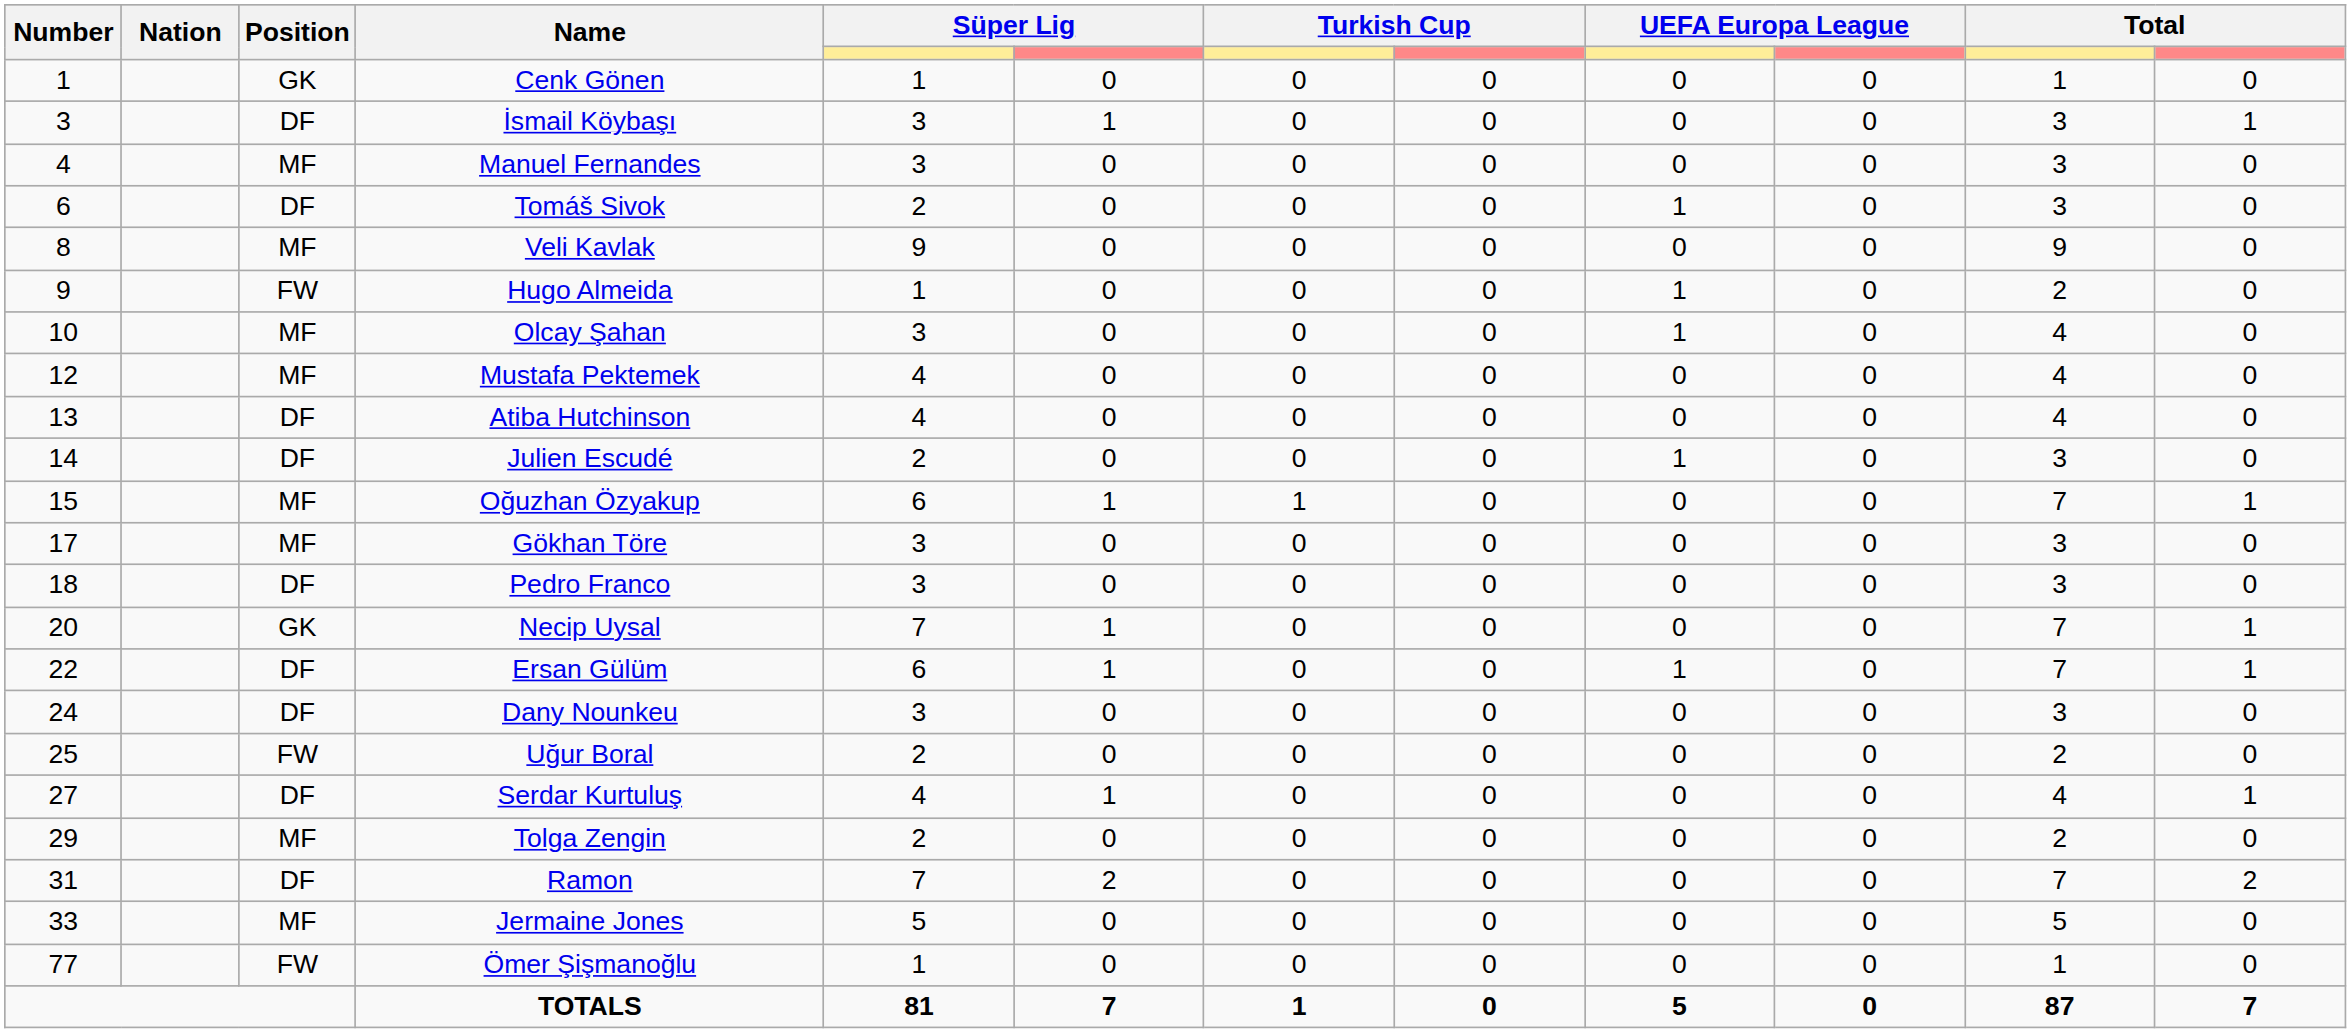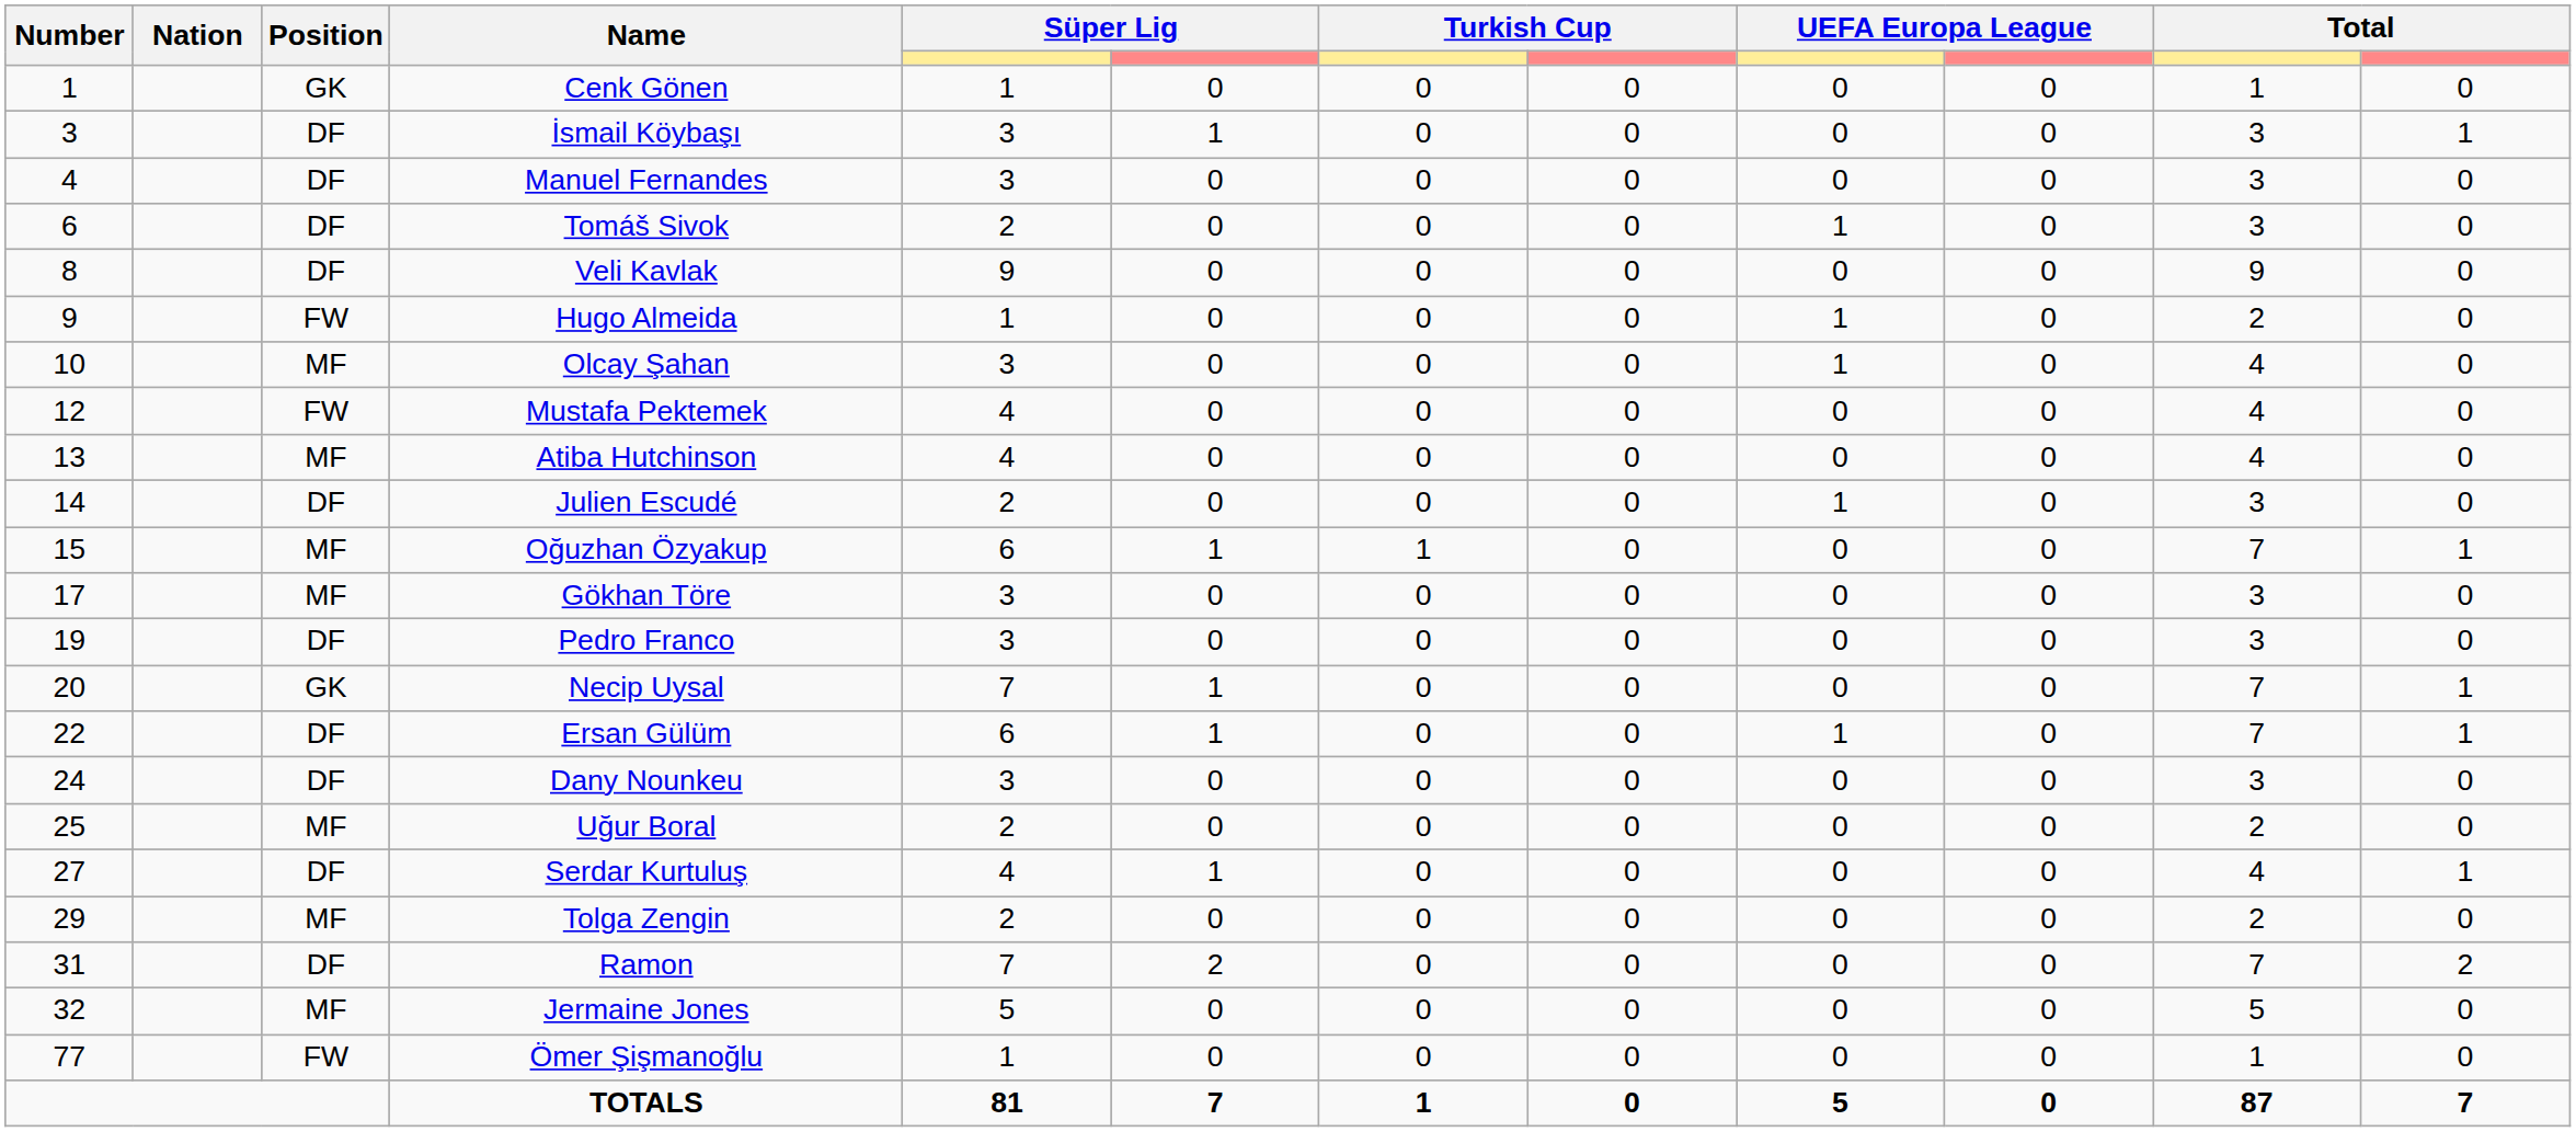 <table class="wikitable" style="text-align:center;">
 <tr>
 <th rowspan="2"  style="width:5%; text-align:center;">Number</th>
 <th rowspan="2"  style="width:5%; text-align:center;">Nation</th>
 <th rowspan="2"  style="width:5%; text-align:center;">Position</th>
 <th rowspan="2"  style="width:20%; text-align:center;">Name</th>
 <th colspan="2" style="text-align:center;"><a href='#'>Süper Lig</a></th>
 <th colspan="2" style="text-align:center;"><a href='#'>Turkish Cup</a></th>
 <th colspan="2" style="text-align:center;"><a href='#'>UEFA Europa League</a></th>
 <th colspan="2" style="text-align:center;">Total</th>
 </tr>
 <tr>
 <th style="width:60px; background:#fe9;"></th>
 <th style="width:60px; background:#ff8888;"></th>
 <th style="width:60px; background:#fe9;"></th>
 <th style="width:60px; background:#ff8888;"></th>
 <th style="width:60px; background:#fe9;"></th>
 <th style="width:60px; background:#ff8888;"></th>
 <th style="width:60px; background:#fe9;"></th>
 <th style="width:60px; background:#ff8888;"></th>
 </tr>
 <tr>
 <td>1</td>
 <td></td>
 <td>GK</td>
 <td><a href='#'>Cenk Gönen</a></td>
 <td>1</td>
 <td>0</td>
 <td>0</td>
 <td>0</td>
 <td>0</td>
 <td>0</td>
 <td>1</td>
 <td>0</td>
 </tr>
 <tr>
 <td>3</td>
 <td></td>
 <td>DF</td>
 <td><a href='#'>İsmail Köybaşı</a></td>
 <td>3</td>
 <td>1</td>
 <td>0</td>
 <td>0</td>
 <td>0</td>
 <td>0</td>
 <td>3</td>
 <td>1</td>
 </tr>
 <tr>
 <td>4</td>
 <td></td>
-<td>MF</td>
+<td>DF</td>
 <td><a href='#'>Manuel Fernandes</a></td>
 <td>3</td>
 <td>0</td>
 <td>0</td>
 <td>0</td>
 <td>0</td>
 <td>0</td>
 <td>3</td>
 <td>0</td>
 </tr>
 <tr>
 <td>6</td>
 <td></td>
 <td>DF</td>
 <td><a href='#'>Tomáš Sivok</a></td>
 <td>2</td>
 <td>0</td>
 <td>0</td>
 <td>0</td>
 <td>1</td>
 <td>0</td>
 <td>3</td>
 <td>0</td>
 </tr>
 <tr>
 <td>8</td>
 <td></td>
-<td>MF</td>
+<td>DF</td>
 <td><a href='#'>Veli Kavlak</a></td>
 <td>9</td>
 <td>0</td>
 <td>0</td>
 <td>0</td>
 <td>0</td>
 <td>0</td>
 <td>9</td>
 <td>0</td>
 </tr>
 <tr>
 <td>9</td>
 <td></td>
 <td>FW</td>
 <td><a href='#'>Hugo Almeida</a></td>
 <td>1</td>
 <td>0</td>
 <td>0</td>
 <td>0</td>
 <td>1</td>
 <td>0</td>
 <td>2</td>
 <td>0</td>
 </tr>
 <tr>
 <td>10</td>
 <td></td>
 <td>MF</td>
 <td><a href='#'>Olcay Şahan</a></td>
 <td>3</td>
 <td>0</td>
 <td>0</td>
 <td>0</td>
 <td>1</td>
 <td>0</td>
 <td>4</td>
 <td>0</td>
 </tr>
 <tr>
 <td>12</td>
 <td></td>
-<td>MF</td>
+<td>FW</td>
 <td><a href='#'>Mustafa Pektemek</a></td>
 <td>4</td>
 <td>0</td>
 <td>0</td>
 <td>0</td>
 <td>0</td>
 <td>0</td>
 <td>4</td>
 <td>0</td>
 </tr>
 <tr>
 <td>13</td>
 <td></td>
-<td>DF</td>
+<td>MF</td>
 <td><a href='#'>Atiba Hutchinson</a></td>
 <td>4</td>
 <td>0</td>
 <td>0</td>
 <td>0</td>
 <td>0</td>
 <td>0</td>
 <td>4</td>
 <td>0</td>
 </tr>
 <tr>
 <td>14</td>
 <td></td>
 <td>DF</td>
 <td><a href='#'>Julien Escudé</a></td>
 <td>2</td>
 <td>0</td>
 <td>0</td>
 <td>0</td>
 <td>1</td>
 <td>0</td>
 <td>3</td>
 <td>0</td>
 </tr>
 <tr>
 <td>15</td>
 <td></td>
 <td>MF</td>
 <td><a href='#'>Oğuzhan Özyakup</a></td>
 <td>6</td>
 <td>1</td>
 <td>1</td>
 <td>0</td>
 <td>0</td>
 <td>0</td>
 <td>7</td>
 <td>1</td>
 </tr>
 <tr>
 <td>17</td>
 <td></td>
 <td>MF</td>
 <td><a href='#'>Gökhan Töre</a></td>
 <td>3</td>
 <td>0</td>
 <td>0</td>
 <td>0</td>
 <td>0</td>
 <td>0</td>
 <td>3</td>
 <td>0</td>
 </tr>
 <tr>
-<td>18</td>
+<td>19</td>
 <td></td>
 <td>DF</td>
 <td><a href='#'>Pedro Franco</a></td>
 <td>3</td>
 <td>0</td>
 <td>0</td>
 <td>0</td>
 <td>0</td>
 <td>0</td>
 <td>3</td>
 <td>0</td>
 </tr>
 <tr>
 <td>20</td>
 <td></td>
 <td>GK</td>
 <td><a href='#'>Necip Uysal</a></td>
 <td>7</td>
 <td>1</td>
 <td>0</td>
 <td>0</td>
 <td>0</td>
 <td>0</td>
 <td>7</td>
 <td>1</td>
 </tr>
 <tr>
 <td>22</td>
 <td></td>
 <td>DF</td>
 <td><a href='#'>Ersan Gülüm</a></td>
 <td>6</td>
 <td>1</td>
 <td>0</td>
 <td>0</td>
 <td>1</td>
 <td>0</td>
 <td>7</td>
 <td>1</td>
 </tr>
 <tr>
 <td>24</td>
 <td></td>
 <td>DF</td>
 <td><a href='#'>Dany Nounkeu</a></td>
 <td>3</td>
 <td>0</td>
 <td>0</td>
 <td>0</td>
 <td>0</td>
 <td>0</td>
 <td>3</td>
 <td>0</td>
 </tr>
 <tr>
 <td>25</td>
 <td></td>
-<td>FW</td>
+<td>MF</td>
 <td><a href='#'>Uğur Boral</a></td>
 <td>2</td>
 <td>0</td>
 <td>0</td>
 <td>0</td>
 <td>0</td>
 <td>0</td>
 <td>2</td>
 <td>0</td>
 </tr>
 <tr>
 <td>27</td>
 <td></td>
 <td>DF</td>
 <td><a href='#'>Serdar Kurtuluş</a></td>
 <td>4</td>
 <td>1</td>
 <td>0</td>
 <td>0</td>
 <td>0</td>
 <td>0</td>
 <td>4</td>
 <td>1</td>
 </tr>
 <tr>
 <td>29</td>
 <td></td>
 <td>MF</td>
 <td><a href='#'>Tolga Zengin</a></td>
 <td>2</td>
 <td>0</td>
 <td>0</td>
 <td>0</td>
 <td>0</td>
 <td>0</td>
 <td>2</td>
 <td>0</td>
 </tr>
 <tr>
 <td>31</td>
 <td></td>
 <td>DF</td>
 <td><a href='#'>Ramon</a></td>
 <td>7</td>
 <td>2</td>
 <td>0</td>
 <td>0</td>
 <td>0</td>
 <td>0</td>
 <td>7</td>
 <td>2</td>
 </tr>
 <tr>
-<td>33</td>
+<td>32</td>
 <td></td>
 <td>MF</td>
 <td><a href='#'>Jermaine Jones</a></td>
 <td>5</td>
 <td>0</td>
 <td>0</td>
 <td>0</td>
 <td>0</td>
 <td>0</td>
 <td>5</td>
 <td>0</td>
 </tr>
 <tr>
 <td>77</td>
 <td></td>
 <td>FW</td>
 <td><a href='#'>Ömer Şişmanoğlu</a></td>
 <td>1</td>
 <td>0</td>
 <td>0</td>
 <td>0</td>
 <td>0</td>
 <td>0</td>
 <td>1</td>
 <td>0</td>
 </tr>
 <tr>
 <td colspan="3"></td>
 <td><strong>TOTALS</strong></td>
 <td><strong>81</strong></td>
 <td><strong>7</strong></td>
 <td><strong>1</strong></td>
 <td><strong>0</strong></td>
 <td><strong>5</strong></td>
 <td><strong>0</strong></td>
 <td><strong>87</strong></td>
 <td><strong>7</strong></td>
 </tr>
 </table>
